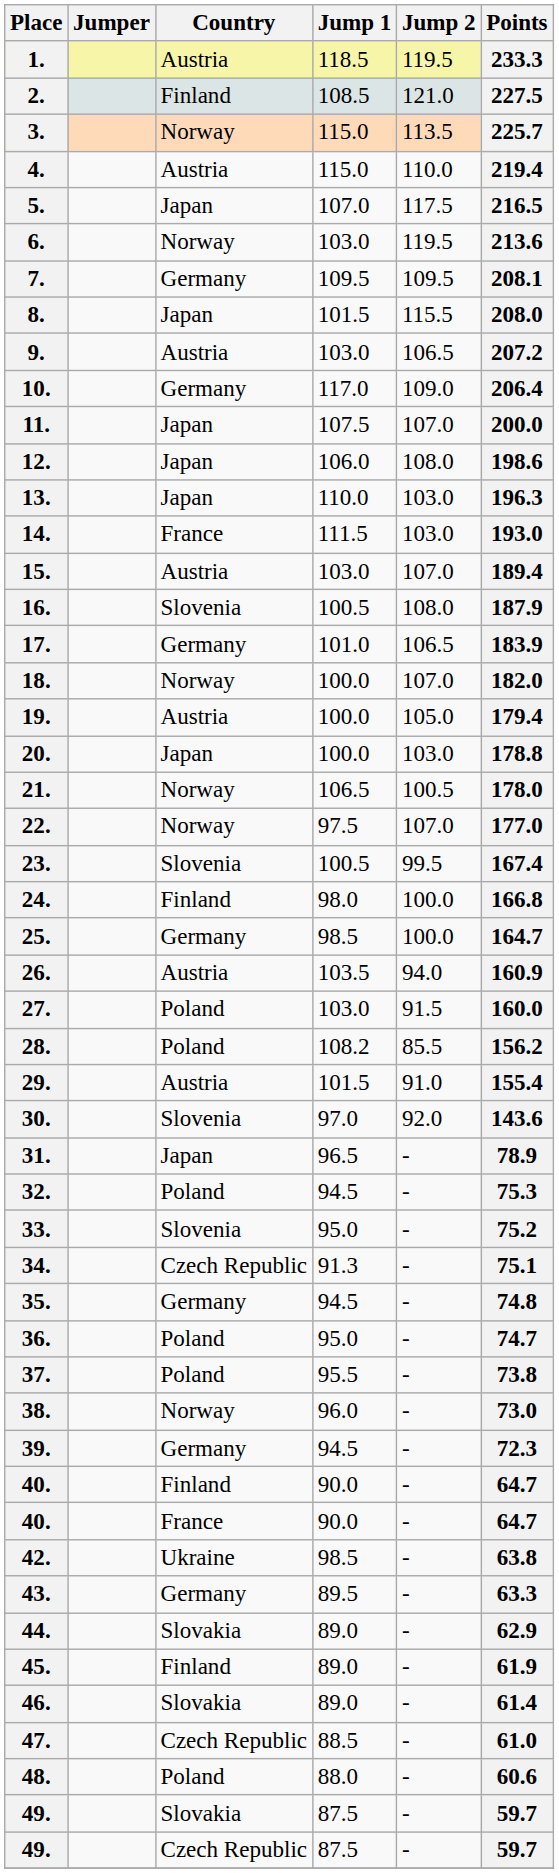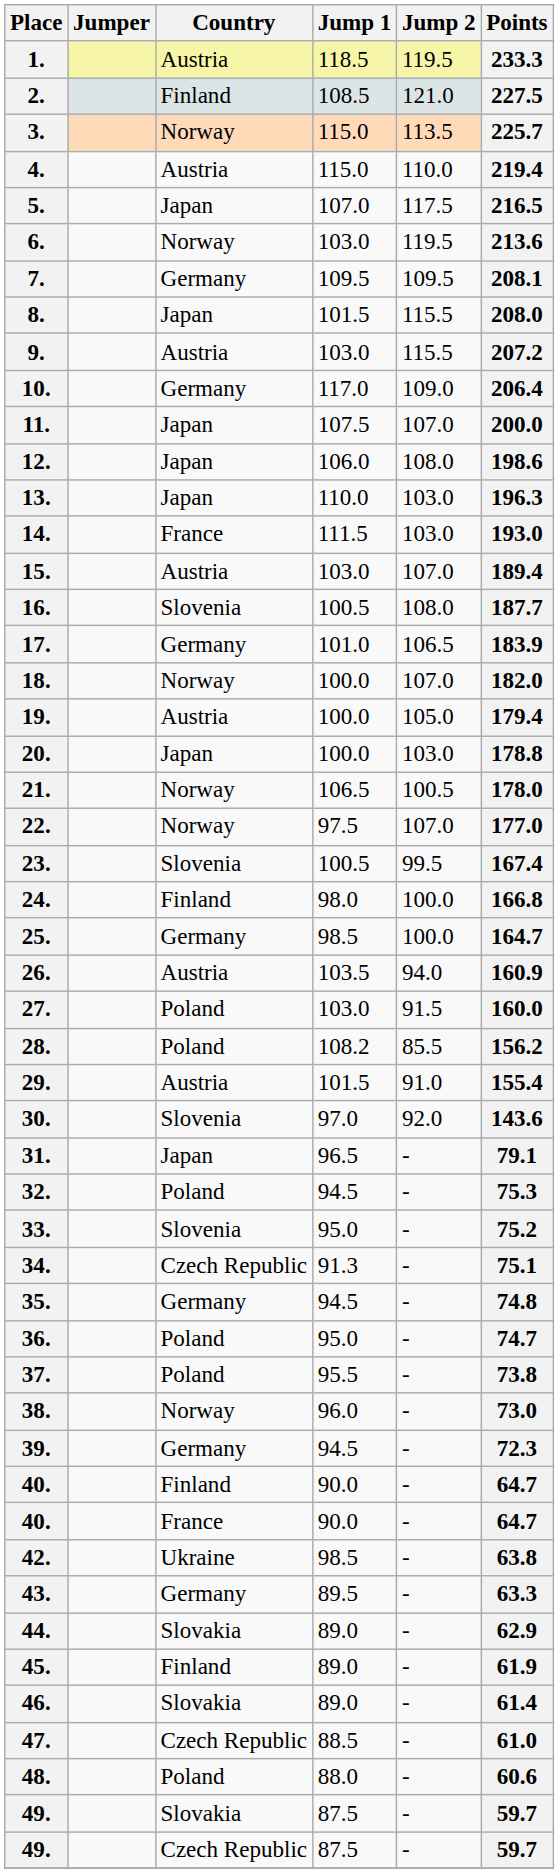 <table class="wikitable sortable">
 <tr>
 <th>Place</th>
 <th>Jumper</th>
 <th>Country</th>
 <th>Jump 1</th>
 <th>Jump 2</th>
 <th>Points</th>
 </tr>
 <tr bgcolor=F7F6A8>
 <th>1.</th>
 <td></td>
 <td>Austria</td>
 <td>118.5</td>
 <td>119.5</td>
 <th>233.3</th>
 </tr>
 <tr bgcolor=DCE5E5>
 <th>2.</th>
 <td></td>
 <td>Finland</td>
 <td>108.5</td>
 <td>121.0</td>
 <th>227.5</th>
 </tr>
 <tr bgcolor=FFDAB9>
 <th>3.</th>
 <td></td>
 <td>Norway</td>
 <td>115.0</td>
 <td>113.5</td>
 <th>225.7</th>
 </tr>
 <tr>
 <th>4.</th>
 <td></td>
 <td>Austria</td>
 <td>115.0</td>
 <td>110.0</td>
 <th>219.4</th>
 </tr>
 <tr>
 <th>5.</th>
 <td></td>
 <td>Japan</td>
 <td>107.0</td>
 <td>117.5</td>
 <th>216.5</th>
 </tr>
 <tr>
 <th>6.</th>
 <td></td>
 <td>Norway</td>
 <td>103.0</td>
 <td>119.5</td>
 <th>213.6</th>
 </tr>
 <tr>
 <th>7.</th>
 <td></td>
 <td>Germany</td>
 <td>109.5</td>
 <td>109.5</td>
 <th>208.1</th>
 </tr>
 <tr>
 <th>8.</th>
 <td></td>
 <td>Japan</td>
 <td>101.5</td>
 <td>115.5</td>
 <th>208.0</th>
 </tr>
 <tr>
 <th>9.</th>
 <td></td>
 <td>Austria</td>
 <td>103.0</td>
-<td>106.5</td>
+<td>115.5</td>
 <th>207.2</th>
 </tr>
 <tr>
 <th>10.</th>
 <td></td>
 <td>Germany</td>
 <td>117.0</td>
 <td>109.0</td>
 <th>206.4</th>
 </tr>
 <tr>
 <th>11.</th>
 <td></td>
 <td>Japan</td>
 <td>107.5</td>
 <td>107.0</td>
 <th>200.0</th>
 </tr>
 <tr>
 <th>12.</th>
 <td></td>
 <td>Japan</td>
 <td>106.0</td>
 <td>108.0</td>
 <th>198.6</th>
 </tr>
 <tr>
 <th>13.</th>
 <td></td>
 <td>Japan</td>
 <td>110.0</td>
 <td>103.0</td>
 <th>196.3</th>
 </tr>
 <tr>
 <th>14.</th>
 <td></td>
 <td>France</td>
 <td>111.5</td>
 <td>103.0</td>
 <th>193.0</th>
 </tr>
 <tr>
 <th>15.</th>
 <td></td>
 <td>Austria</td>
 <td>103.0</td>
 <td>107.0</td>
 <th>189.4</th>
 </tr>
 <tr>
 <th>16.</th>
 <td></td>
 <td>Slovenia</td>
 <td>100.5</td>
 <td>108.0</td>
-<th>187.9</th>
+<th>187.7</th>
 </tr>
 <tr>
 <th>17.</th>
 <td></td>
 <td>Germany</td>
 <td>101.0</td>
 <td>106.5</td>
 <th>183.9</th>
 </tr>
 <tr>
 <th>18.</th>
 <td></td>
 <td>Norway</td>
 <td>100.0</td>
 <td>107.0</td>
 <th>182.0</th>
 </tr>
 <tr>
 <th>19.</th>
 <td></td>
 <td>Austria</td>
 <td>100.0</td>
 <td>105.0</td>
 <th>179.4</th>
 </tr>
 <tr>
 <th>20.</th>
 <td></td>
 <td>Japan</td>
 <td>100.0</td>
 <td>103.0</td>
 <th>178.8</th>
 </tr>
 <tr>
 <th>21.</th>
 <td></td>
 <td>Norway</td>
 <td>106.5</td>
 <td>100.5</td>
 <th>178.0</th>
 </tr>
 <tr>
 <th>22.</th>
 <td></td>
 <td>Norway</td>
 <td>97.5</td>
 <td>107.0</td>
 <th>177.0</th>
 </tr>
 <tr>
 <th>23.</th>
 <td></td>
 <td>Slovenia</td>
 <td>100.5</td>
 <td>99.5</td>
 <th>167.4</th>
 </tr>
 <tr>
 <th>24.</th>
 <td></td>
 <td>Finland</td>
 <td>98.0</td>
 <td>100.0</td>
 <th>166.8</th>
 </tr>
 <tr>
 <th>25.</th>
 <td></td>
 <td>Germany</td>
 <td>98.5</td>
 <td>100.0</td>
 <th>164.7</th>
 </tr>
 <tr>
 <th>26.</th>
 <td></td>
 <td>Austria</td>
 <td>103.5</td>
 <td>94.0</td>
 <th>160.9</th>
 </tr>
 <tr>
 <th>27.</th>
 <td></td>
 <td>Poland</td>
 <td>103.0</td>
 <td>91.5</td>
 <th>160.0</th>
 </tr>
 <tr>
 <th>28.</th>
 <td></td>
 <td>Poland</td>
 <td>108.2</td>
 <td>85.5</td>
 <th>156.2</th>
 </tr>
 <tr>
 <th>29.</th>
 <td></td>
 <td>Austria</td>
 <td>101.5</td>
 <td>91.0</td>
 <th>155.4</th>
 </tr>
 <tr>
 <th>30.</th>
 <td></td>
 <td>Slovenia</td>
 <td>97.0</td>
 <td>92.0</td>
 <th>143.6</th>
 </tr>
 <tr>
 <th>31.</th>
 <td></td>
 <td>Japan</td>
 <td>96.5</td>
 <td>-</td>
-<th>78.9</th>
+<th>79.1</th>
 </tr>
 <tr>
 <th>32.</th>
 <td></td>
 <td>Poland</td>
 <td>94.5</td>
 <td>-</td>
 <th>75.3</th>
 </tr>
 <tr>
 <th>33.</th>
 <td></td>
 <td>Slovenia</td>
 <td>95.0</td>
 <td>-</td>
 <th>75.2</th>
 </tr>
 <tr>
 <th>34.</th>
 <td></td>
 <td>Czech Republic</td>
 <td>91.3</td>
 <td>-</td>
 <th>75.1</th>
 </tr>
 <tr>
 <th>35.</th>
 <td></td>
 <td>Germany</td>
 <td>94.5</td>
 <td>-</td>
 <th>74.8</th>
 </tr>
 <tr>
 <th>36.</th>
 <td></td>
 <td>Poland</td>
 <td>95.0</td>
 <td>-</td>
 <th>74.7</th>
 </tr>
 <tr>
 <th>37.</th>
 <td></td>
 <td>Poland</td>
 <td>95.5</td>
 <td>-</td>
 <th>73.8</th>
 </tr>
 <tr>
 <th>38.</th>
 <td></td>
 <td>Norway</td>
 <td>96.0</td>
 <td>-</td>
 <th>73.0</th>
 </tr>
 <tr>
 <th>39.</th>
 <td></td>
 <td>Germany</td>
 <td>94.5</td>
 <td>-</td>
 <th>72.3</th>
 </tr>
 <tr>
 <th>40.</th>
 <td></td>
 <td>Finland</td>
 <td>90.0</td>
 <td>-</td>
 <th>64.7</th>
 </tr>
 <tr>
 <th>40.</th>
 <td></td>
 <td>France</td>
 <td>90.0</td>
 <td>-</td>
 <th>64.7</th>
 </tr>
 <tr>
 <th>42.</th>
 <td></td>
 <td>Ukraine</td>
 <td>98.5</td>
 <td>-</td>
 <th>63.8</th>
 </tr>
 <tr>
 <th>43.</th>
 <td></td>
 <td>Germany</td>
 <td>89.5</td>
 <td>-</td>
 <th>63.3</th>
 </tr>
 <tr>
 <th>44.</th>
 <td></td>
 <td>Slovakia</td>
 <td>89.0</td>
 <td>-</td>
 <th>62.9</th>
 </tr>
 <tr>
 <th>45.</th>
 <td></td>
 <td>Finland</td>
 <td>89.0</td>
 <td>-</td>
 <th>61.9</th>
 </tr>
 <tr>
 <th>46.</th>
 <td></td>
 <td>Slovakia</td>
 <td>89.0</td>
 <td>-</td>
 <th>61.4</th>
 </tr>
 <tr>
 <th>47.</th>
 <td></td>
 <td>Czech Republic</td>
 <td>88.5</td>
 <td>-</td>
 <th>61.0</th>
 </tr>
 <tr>
 <th>48.</th>
 <td></td>
 <td>Poland</td>
 <td>88.0</td>
 <td>-</td>
 <th>60.6</th>
 </tr>
 <tr>
 <th>49.</th>
 <td></td>
 <td>Slovakia</td>
 <td>87.5</td>
 <td>-</td>
 <th>59.7</th>
 </tr>
 <tr>
 <th>49.</th>
 <td></td>
 <td>Czech Republic</td>
 <td>87.5</td>
 <td>-</td>
 <th>59.7</th>
 </tr>
 <tr>
 </tr>
 </table>
